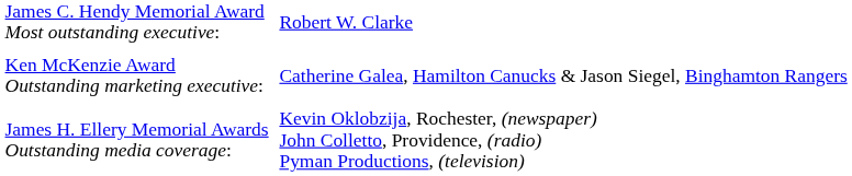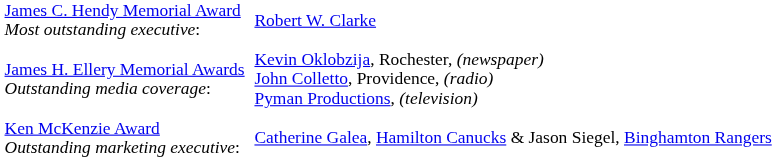 <table cellpadding="3" cellspacing="3">
 <tr>
 <td><a href='#'>James C. Hendy Memorial Award</a><br><em>Most outstanding executive</em>:</td>
 <td><a href='#'>Robert W. Clarke</a></td>
 </tr>
 <tr>
+<td><a href='#'>James H. Ellery Memorial Awards</a> <br><em>Outstanding media coverage</em>:</td>
+<td><a href='#'>Kevin Oklobzija</a>, Rochester, <em>(newspaper)</em><br><a href='#'>John Colletto</a>, Providence, <em>(radio)</em><br><a href='#'>Pyman Productions</a>, <em>(television)</em></td>
+</tr>
+<tr>
 <td><a href='#'>Ken McKenzie Award</a><br><em>Outstanding marketing executive</em>:</td>
 <td><a href='#'>Catherine Galea</a>, <a href='#'>Hamilton Canucks</a> & Jason Siegel, <a href='#'>Binghamton Rangers</a></td>
 </tr>
-<tr>
-<td><a href='#'>James H. Ellery Memorial Awards</a> <br><em>Outstanding media coverage</em>:</td>
-<td><a href='#'>Kevin Oklobzija</a>, Rochester, <em>(newspaper)</em><br><a href='#'>John Colletto</a>, Providence, <em>(radio)</em><br><a href='#'>Pyman Productions</a>, <em>(television)</em></td>
-</tr>
 </table>
